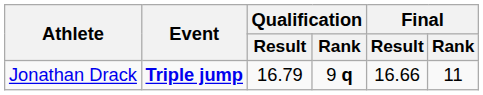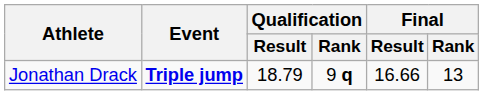 <table class="wikitable" style="font-size:90%">
 <tr>
 <th rowspan="2">Athlete</th>
 <th rowspan="2">Event</th>
 <th colspan="2">Qualification</th>
 <th colspan="2">Final</th>
 </tr>
 <tr style="font-size:95%">
 <th>Result</th>
 <th>Rank</th>
 <th>Result</th>
 <th>Rank</th>
 </tr>
 <tr style=text-align:center>
 <td style=text-align:left><a href='#'>Jonathan Drack</a></td>
 <td style=text-align:left><strong><a href='#'>Triple jump</a></strong></td>
-<td>16.79</td>
+<td>18.79</td>
 <td>9 <strong>q</strong></td>
 <td>16.66</td>
-<td>11</td>
+<td>13</td>
 </tr>
 </table>
